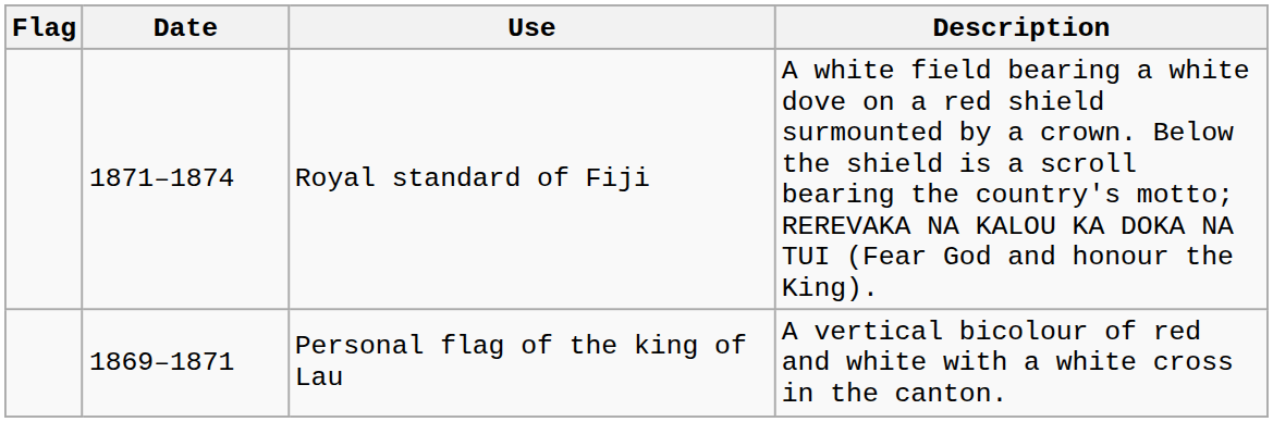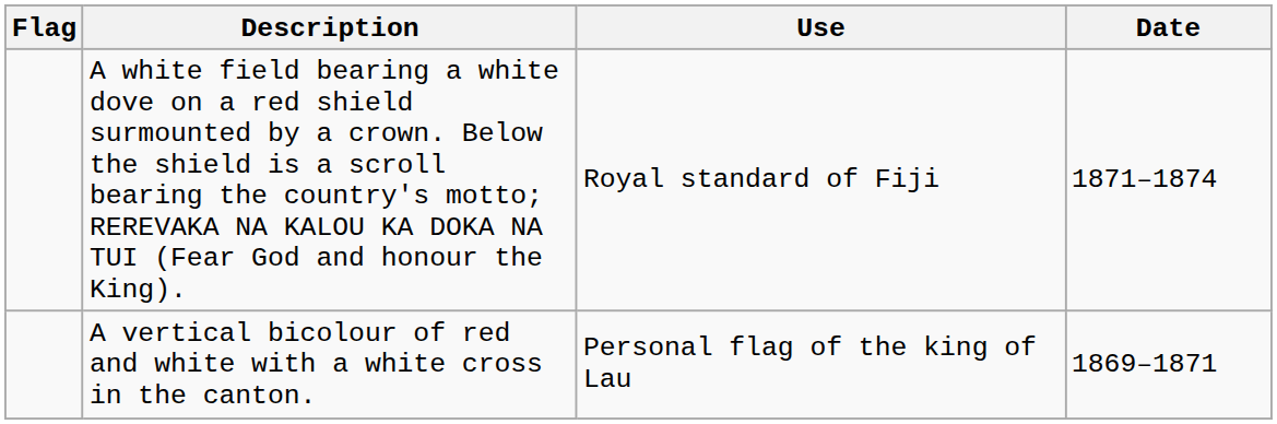 <table class="wikitable">
 <tr>
 <th>Flag</th>
+<th style="width:250px;">Description</th>
+<th style="width:250px;">Use</th>
 <th style="width:100px;">Date</th>
-<th style="width:250px;">Use</th>
-<th style="width:250px;">Description</th>
 </tr>
 <tr>
 <td></td>
+<td>A white field bearing a white dove on a red shield surmounted by a crown. Below the shield is a scroll bearing the country's motto; REREVAKA NA KALOU KA DOKA NA TUI (Fear God and honour the King).</td>
+<td>Royal standard of Fiji</td>
 <td>1871–1874</td>
-<td>Royal standard of Fiji</td>
-<td>A white field bearing a white dove on a red shield surmounted by a crown. Below the shield is a scroll bearing the country's motto; REREVAKA NA KALOU KA DOKA NA TUI (Fear God and honour the King).</td>
 </tr>
 <tr>
 <td></td>
+<td>A vertical bicolour of red and white with a white cross in the canton.</td>
+<td>Personal flag of the king of Lau</td>
 <td>1869–1871</td>
-<td>Personal flag of the king of Lau</td>
-<td>A vertical bicolour of red and white with a white cross in the canton.</td>
 </tr>
 </table>
